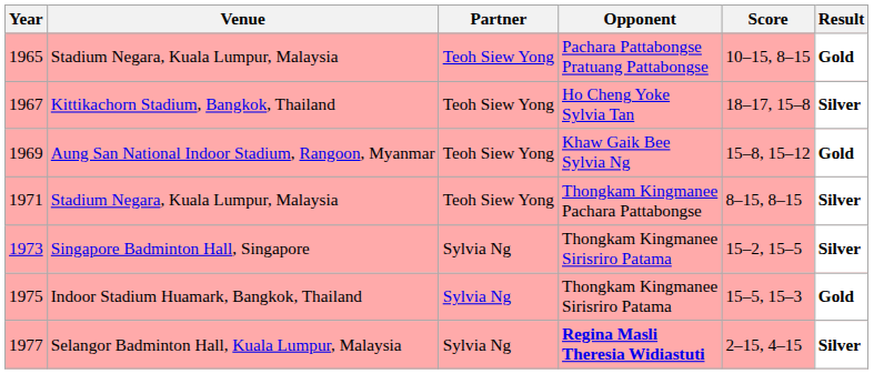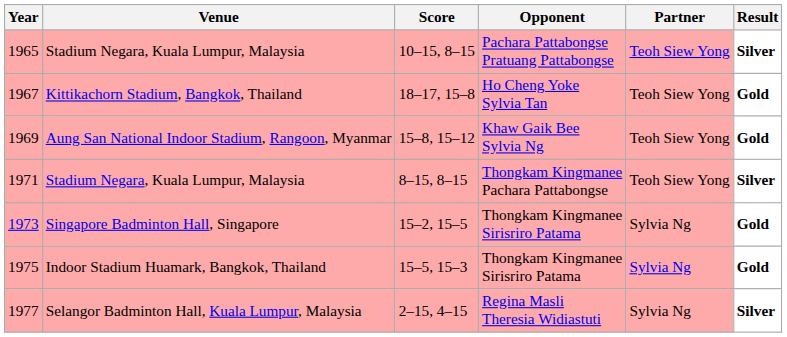 <table class="sortable wikitable" style="font-size: 90%;">
 <tr>
 <th>Year</th>
 <th>Venue</th>
+<th>Score</th>
+<th>Opponent</th>
 <th>Partner</th>
-<th>Opponent</th>
-<th>Score</th>
 <th>Result</th>
 </tr>
 <tr style="background:#FFAAAA">
 <td align="center">1965</td>
 <td align="left">Stadium Negara, Kuala Lumpur, Malaysia</td>
+<td align="left">10–15, 8–15</td>
+<td align="left"> <a href='#'>Pachara Pattabongse</a><br> <a href='#'>Pratuang Pattabongse</a></td>
 <td align="left"> <a href='#'>Teoh Siew Yong</a></td>
-<td align="left"> <a href='#'>Pachara Pattabongse</a><br> <a href='#'>Pratuang Pattabongse</a></td>
-<td align="left">10–15, 8–15</td>
-<td style="text-align:left; background:white"> <strong>Gold</strong></td>
+<td style="text-align:left; background:white"> <strong>Silver</strong></td>
 </tr>
 <tr style="background:#FFAAAA">
 <td align="center">1967</td>
 <td align="left"><a href='#'>Kittikachorn Stadium</a>, <a href='#'>Bangkok</a>, Thailand</td>
+<td align="left">18–17, 15–8</td>
+<td align="left"> <a href='#'>Ho Cheng Yoke</a><br> <a href='#'>Sylvia Tan</a></td>
 <td align="left"> Teoh Siew Yong</td>
-<td align="left"> <a href='#'>Ho Cheng Yoke</a><br> <a href='#'>Sylvia Tan</a></td>
-<td align="left">18–17, 15–8</td>
-<td style="text-align:left; background:white"> <strong>Silver</strong></td>
+<td style="text-align:left; background:white"> <strong>Gold</strong></td>
 </tr>
 <tr style="background:#FFAAAA">
 <td align="center">1969</td>
 <td align="left"><a href='#'>Aung San National Indoor Stadium</a>, <a href='#'>Rangoon</a>, Myanmar</td>
+<td align="left">15–8, 15–12</td>
+<td align="left"> <a href='#'>Khaw Gaik Bee</a><br> <a href='#'>Sylvia Ng</a></td>
 <td align="left"> Teoh Siew Yong</td>
-<td align="left"> <a href='#'>Khaw Gaik Bee</a><br> <a href='#'>Sylvia Ng</a></td>
-<td align="left">15–8, 15–12</td>
 <td style="text-align:left; background:white"> <strong>Gold</strong></td>
 </tr>
 <tr style="background:#FFAAAA">
 <td align="center">1971</td>
 <td align="left"><a href='#'>Stadium Negara</a>, Kuala Lumpur, Malaysia</td>
+<td align="left">8–15, 8–15</td>
+<td align="left"> <a href='#'>Thongkam Kingmanee</a><br> Pachara Pattabongse</td>
 <td align="left"> Teoh Siew Yong</td>
-<td align="left"> <a href='#'>Thongkam Kingmanee</a><br> Pachara Pattabongse</td>
-<td align="left">8–15, 8–15</td>
 <td style="text-align:left; background:white"> <strong>Silver</strong></td>
 </tr>
 <tr style="background:#FFAAAA">
 <td align="center"><a href='#'>1973</a></td>
 <td align="left"><a href='#'>Singapore Badminton Hall</a>, Singapore</td>
+<td align="left">15–2, 15–5</td>
+<td align="left"> Thongkam Kingmanee<br> <a href='#'>Sirisriro Patama</a></td>
 <td align="left"> Sylvia Ng</td>
-<td align="left"> Thongkam Kingmanee<br> <a href='#'>Sirisriro Patama</a></td>
-<td align="left">15–2, 15–5</td>
-<td style="text-align:left; background:white"> <strong>Silver</strong></td>
+<td style="text-align:left; background:white"> <strong>Gold</strong></td>
 </tr>
 <tr style="background:#FFAAAA">
 <td align="center">1975</td>
 <td align="left">Indoor Stadium Huamark, Bangkok, Thailand</td>
+<td align="left">15–5, 15–3</td>
+<td align="left"> Thongkam Kingmanee<br> Sirisriro Patama</td>
 <td align="left"> <a href='#'>Sylvia Ng</a></td>
-<td align="left"> Thongkam Kingmanee<br> Sirisriro Patama</td>
-<td align="left">15–5, 15–3</td>
 <td style="text-align:left; background:white"> <strong>Gold</strong></td>
 </tr>
 <tr style="background:#FFAAAA">
 <td align="center">1977</td>
 <td align="left">Selangor Badminton Hall, <a href='#'>Kuala Lumpur</a>, Malaysia</td>
+<td align="left">2–15, 4–15</td>
+<td align="left"> <a href='#'>Regina Masli</a><br> <a href='#'>Theresia Widiastuti</a></td>
 <td align="left"> Sylvia Ng</td>
-<td align="left"><strong> <a href='#'>Regina Masli</a><br> <a href='#'>Theresia Widiastuti</a></strong></td>
-<td align="left">2–15, 4–15</td>
 <td style="text-align:left; background:white"> <strong>Silver</strong></td>
 </tr>
 </table>
